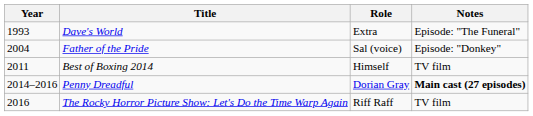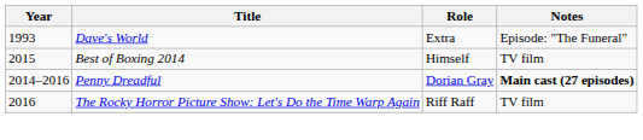 <table class="wikitable">
 <tr>
 <th>Year</th>
 <th>Title</th>
 <th>Role</th>
 <th>Notes</th>
 </tr>
 <tr>
 <td>1993</td>
 <td><em><a href='#'>Dave's World</a></em></td>
 <td>Extra</td>
 <td>Episode: "The Funeral"</td>
 </tr>
 <tr>
-<td>2004</td>
-<td><em><a href='#'>Father of the Pride</a></em></td>
-<td>Sal (voice)</td>
-<td>Episode: "Donkey"</td>
-</tr>
-<tr>
-<td>2011</td>
+<td>2015</td>
 <td><em>Best of Boxing 2014</em></td>
 <td>Himself</td>
 <td>TV film</td>
 </tr>
 <tr>
 <td>2014–2016</td>
 <td><em><a href='#'>Penny Dreadful</a></em></td>
 <td><a href='#'>Dorian Gray</a></td>
 <td><strong>Main cast (27 episodes)</strong></td>
 </tr>
 <tr>
 <td>2016</td>
 <td><em><a href='#'>The Rocky Horror Picture Show: Let's Do the Time Warp Again</a></em></td>
 <td>Riff Raff</td>
 <td>TV film</td>
 </tr>
 </table>
